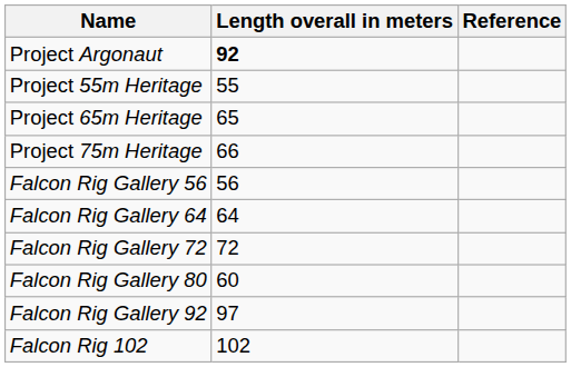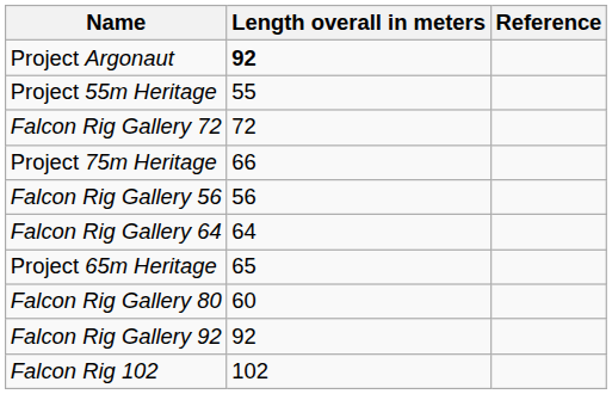 <table class="wikitable sortable">
 <tr>
 <th>Name</th>
 <th>Length overall in meters</th>
 <th>Reference</th>
 </tr>
 <tr>
 <td>Project <em>Argonaut</em></td>
 <td><strong>92</strong></td>
 <td></td>
 </tr>
 <tr>
 <td>Project <em>55m Heritage</em></td>
 <td>55</td>
 <td></td>
 </tr>
 <tr>
-<td>Project <em>65m Heritage</em></td>
-<td>65</td>
+<td><em>Falcon Rig Gallery 72</em></td>
+<td>72</td>
 <td></td>
 </tr>
 <tr>
 <td>Project <em>75m Heritage</em></td>
 <td>66</td>
 <td></td>
 </tr>
 <tr>
 <td><em>Falcon Rig Gallery 56</em></td>
 <td>56</td>
 <td></td>
 </tr>
 <tr>
 <td><em>Falcon Rig Gallery 64</em></td>
 <td>64</td>
 <td></td>
 </tr>
 <tr>
-<td><em>Falcon Rig Gallery 72</em></td>
-<td>72</td>
+<td>Project <em>65m Heritage</em></td>
+<td>65</td>
 <td></td>
 </tr>
 <tr>
 <td><em>Falcon Rig Gallery 80</em></td>
 <td>60</td>
 <td></td>
 </tr>
 <tr>
 <td><em>Falcon Rig Gallery 92</em></td>
-<td>97</td>
+<td>92</td>
 <td></td>
 </tr>
 <tr>
 <td><em>Falcon Rig 102</em></td>
 <td>102</td>
 <td></td>
 </tr>
 </table>
